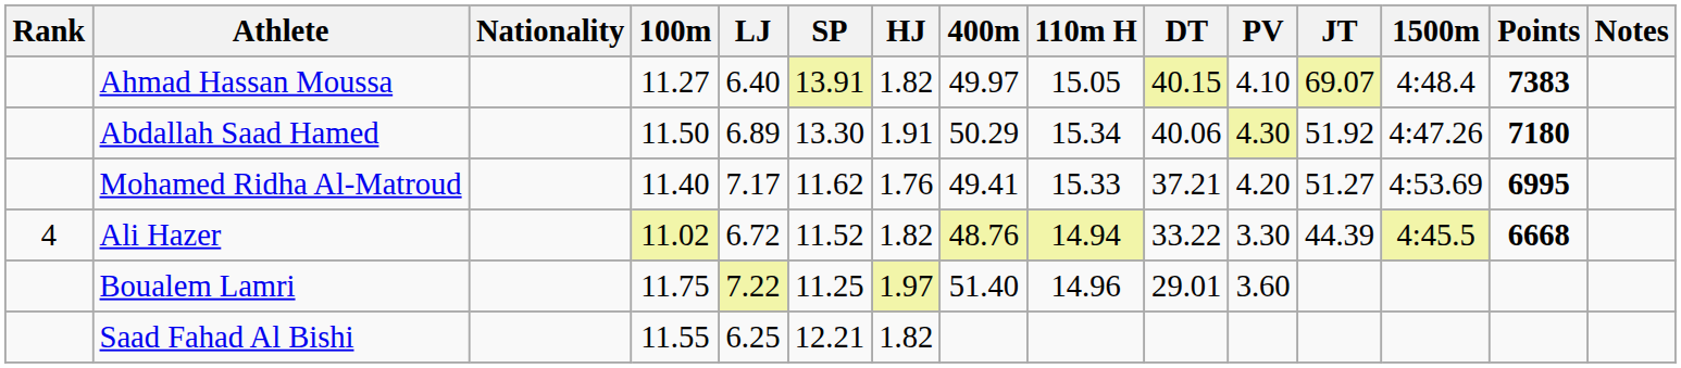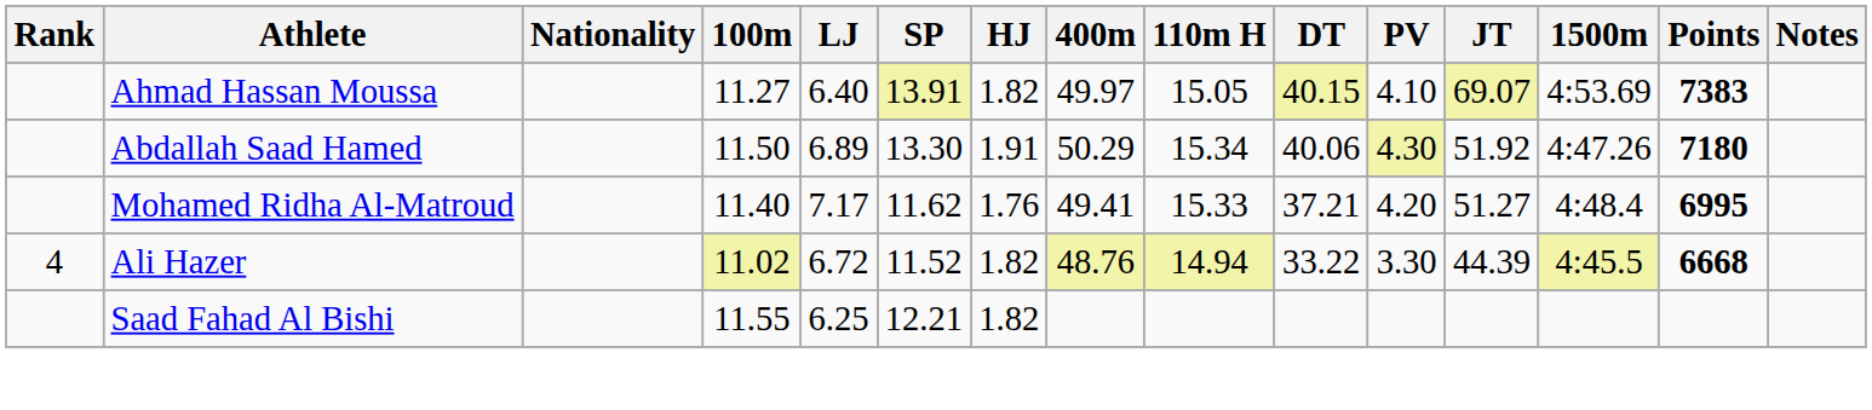 <table class="wikitable sortable" style=" text-align:center;font-size:95%">
 <tr>
 <th>Rank</th>
 <th>Athlete</th>
 <th>Nationality</th>
 <th>100m</th>
 <th>LJ</th>
 <th>SP</th>
 <th>HJ</th>
 <th>400m</th>
 <th>110m H</th>
 <th>DT</th>
 <th>PV</th>
 <th>JT</th>
 <th>1500m</th>
 <th>Points</th>
 <th>Notes</th>
 </tr>
 <tr>
 <td></td>
 <td align=left><a href='#'>Ahmad Hassan Moussa</a></td>
 <td align=left></td>
 <td>11.27</td>
 <td>6.40</td>
 <td bgcolor=#F2F5A9>13.91</td>
 <td>1.82</td>
 <td>49.97</td>
 <td>15.05</td>
 <td bgcolor=#F2F5A9>40.15</td>
 <td>4.10</td>
 <td bgcolor=#F2F5A9>69.07</td>
-<td>4:48.4</td>
+<td>4:53.69</td>
 <td><strong>7383</strong></td>
 <td></td>
 </tr>
 <tr>
 <td></td>
 <td align=left><a href='#'>Abdallah Saad Hamed</a></td>
 <td align=left></td>
 <td>11.50</td>
 <td>6.89</td>
 <td>13.30</td>
 <td>1.91</td>
 <td>50.29</td>
 <td>15.34</td>
 <td>40.06</td>
 <td bgcolor=#F2F5A9>4.30</td>
 <td>51.92</td>
 <td>4:47.26</td>
 <td><strong>7180</strong></td>
 <td></td>
 </tr>
 <tr>
 <td></td>
 <td align=left><a href='#'>Mohamed Ridha Al-Matroud</a></td>
 <td align=left></td>
 <td>11.40</td>
 <td>7.17</td>
 <td>11.62</td>
 <td>1.76</td>
 <td>49.41</td>
 <td>15.33</td>
 <td>37.21</td>
 <td>4.20</td>
 <td>51.27</td>
-<td>4:53.69</td>
+<td>4:48.4</td>
 <td><strong>6995</strong></td>
 <td></td>
 </tr>
 <tr>
 <td>4</td>
 <td align=left><a href='#'>Ali Hazer</a></td>
 <td align=left></td>
 <td bgcolor=#F2F5A9>11.02</td>
 <td>6.72</td>
 <td>11.52</td>
 <td>1.82</td>
 <td bgcolor=#F2F5A9>48.76</td>
 <td bgcolor=#F2F5A9>14.94</td>
 <td>33.22</td>
 <td>3.30</td>
 <td>44.39</td>
 <td bgcolor=#F2F5A9>4:45.5</td>
 <td><strong>6668</strong></td>
 <td></td>
 </tr>
 <tr>
 <td></td>
-<td align=left><a href='#'>Boualem Lamri</a></td>
-<td align=left></td>
-<td>11.75</td>
-<td bgcolor=#F2F5A9>7.22</td>
-<td>11.25</td>
-<td bgcolor=#F2F5A9>1.97</td>
-<td>51.40</td>
-<td>14.96</td>
-<td>29.01</td>
-<td>3.60</td>
-<td></td>
-<td></td>
-<td><strong></strong></td>
-<td></td>
-</tr>
-<tr>
-<td></td>
 <td align=left><a href='#'>Saad Fahad Al Bishi</a></td>
 <td align=left></td>
 <td>11.55</td>
 <td>6.25</td>
 <td>12.21</td>
 <td>1.82</td>
 <td></td>
 <td></td>
 <td></td>
 <td></td>
 <td></td>
 <td></td>
 <td><strong></strong></td>
 <td></td>
 </tr>
 </table>
